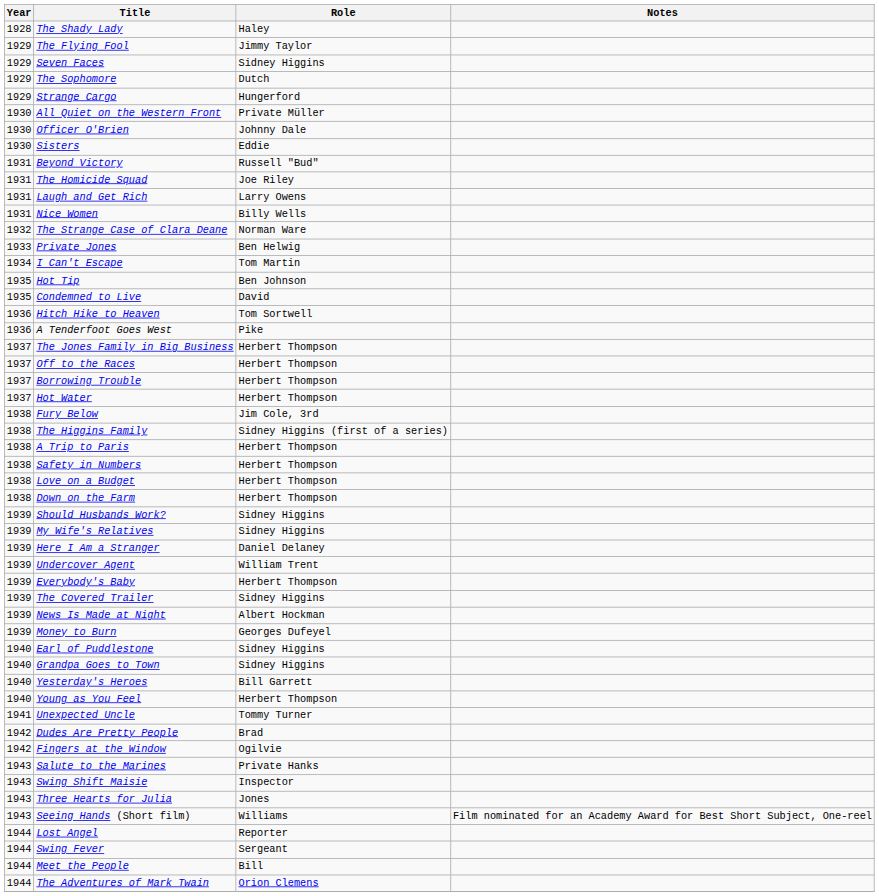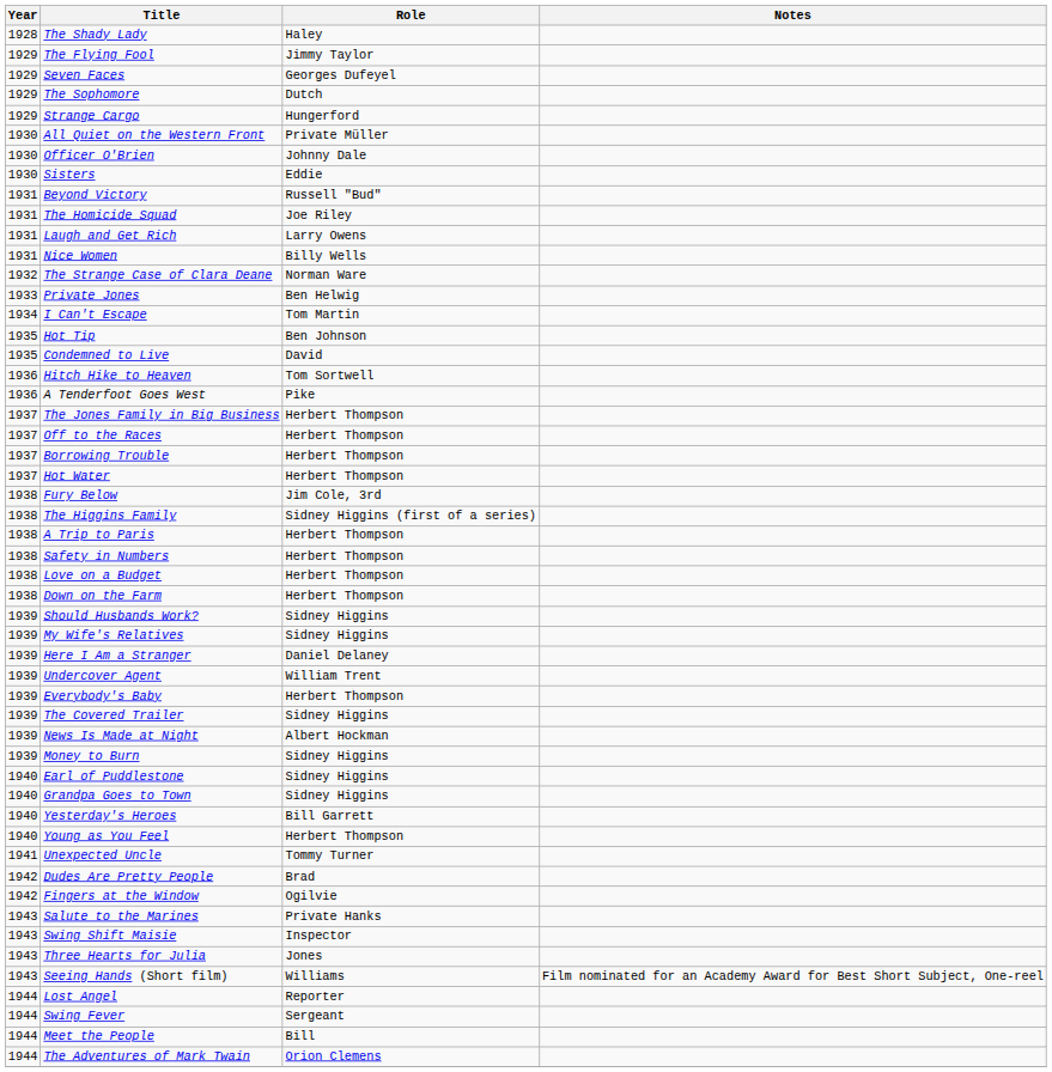 <table class="wikitable sortable">
 <tr>
 <th>Year</th>
 <th>Title</th>
 <th>Role</th>
 <th>Notes</th>
 </tr>
 <tr>
 <td>1928</td>
 <td><em><a href='#'>The Shady Lady</a></em></td>
 <td>Haley</td>
 <td></td>
 </tr>
 <tr>
 <td>1929</td>
 <td><em><a href='#'>The Flying Fool</a></em></td>
 <td>Jimmy Taylor</td>
 <td></td>
 </tr>
 <tr>
 <td>1929</td>
 <td><em><a href='#'>Seven Faces</a></em></td>
-<td>Sidney Higgins</td>
+<td>Georges Dufeyel</td>
 <td></td>
 </tr>
 <tr>
 <td>1929</td>
 <td><em><a href='#'>The Sophomore</a></em></td>
 <td>Dutch</td>
 <td></td>
 </tr>
 <tr>
 <td>1929</td>
 <td><em><a href='#'>Strange Cargo</a></em></td>
 <td>Hungerford</td>
 <td></td>
 </tr>
 <tr>
 <td>1930</td>
 <td><em><a href='#'>All Quiet on the Western Front</a></em></td>
 <td>Private Müller</td>
 <td></td>
 </tr>
 <tr>
 <td>1930</td>
 <td><em><a href='#'>Officer O'Brien</a></em></td>
 <td>Johnny Dale</td>
 <td></td>
 </tr>
 <tr>
 <td>1930</td>
 <td><em><a href='#'>Sisters</a></em></td>
 <td>Eddie</td>
 <td></td>
 </tr>
 <tr>
 <td>1931</td>
 <td><em><a href='#'>Beyond Victory</a></em></td>
 <td>Russell "Bud"</td>
 <td></td>
 </tr>
 <tr>
 <td>1931</td>
 <td><em><a href='#'>The Homicide Squad</a></em></td>
 <td>Joe Riley</td>
 <td></td>
 </tr>
 <tr>
 <td>1931</td>
 <td><em><a href='#'>Laugh and Get Rich</a></em></td>
 <td>Larry Owens</td>
 <td></td>
 </tr>
 <tr>
 <td>1931</td>
 <td><em><a href='#'>Nice Women</a></em></td>
 <td>Billy Wells</td>
 <td></td>
 </tr>
 <tr>
 <td>1932</td>
 <td><em><a href='#'>The Strange Case of Clara Deane</a></em></td>
 <td>Norman Ware</td>
 <td></td>
 </tr>
 <tr>
 <td>1933</td>
 <td><em><a href='#'>Private Jones</a></em></td>
 <td>Ben Helwig</td>
 <td></td>
 </tr>
 <tr>
 <td>1934</td>
 <td><em><a href='#'>I Can't Escape</a></em></td>
 <td>Tom Martin</td>
 <td></td>
 </tr>
 <tr>
 <td>1935</td>
 <td><em><a href='#'>Hot Tip</a></em></td>
 <td>Ben Johnson</td>
 <td></td>
 </tr>
 <tr>
 <td>1935</td>
 <td><em><a href='#'>Condemned to Live</a></em></td>
 <td>David</td>
 <td></td>
 </tr>
 <tr>
 <td>1936</td>
 <td><em><a href='#'>Hitch Hike to Heaven</a></em></td>
 <td>Tom Sortwell</td>
 <td></td>
 </tr>
 <tr>
 <td>1936</td>
 <td><em>A Tenderfoot Goes West</em></td>
 <td>Pike</td>
 <td></td>
 </tr>
 <tr>
 <td>1937</td>
 <td><em><a href='#'>The Jones Family in Big Business</a></em></td>
 <td>Herbert Thompson</td>
 <td></td>
 </tr>
 <tr>
 <td>1937</td>
 <td><em><a href='#'>Off to the Races</a></em></td>
 <td>Herbert Thompson</td>
 <td></td>
 </tr>
 <tr>
 <td>1937</td>
 <td><em><a href='#'>Borrowing Trouble</a></em></td>
 <td>Herbert Thompson</td>
 <td></td>
 </tr>
 <tr>
 <td>1937</td>
 <td><em><a href='#'>Hot Water</a></em></td>
 <td>Herbert Thompson</td>
 <td></td>
 </tr>
 <tr>
 <td>1938</td>
 <td><em><a href='#'>Fury Below</a></em></td>
 <td>Jim Cole, 3rd</td>
 <td></td>
 </tr>
 <tr>
 <td>1938</td>
 <td><em><a href='#'>The Higgins Family</a></em></td>
 <td>Sidney Higgins (first of a series)</td>
 <td></td>
 </tr>
 <tr>
 <td>1938</td>
 <td><em><a href='#'>A Trip to Paris</a></em></td>
 <td>Herbert Thompson</td>
 <td></td>
 </tr>
 <tr>
 <td>1938</td>
 <td><em><a href='#'>Safety in Numbers</a></em></td>
 <td>Herbert Thompson</td>
 <td></td>
 </tr>
 <tr>
 <td>1938</td>
 <td><em><a href='#'>Love on a Budget</a></em></td>
 <td>Herbert Thompson</td>
 <td></td>
 </tr>
 <tr>
 <td>1938</td>
 <td><em><a href='#'>Down on the Farm</a></em></td>
 <td>Herbert Thompson</td>
 <td></td>
 </tr>
 <tr>
 <td>1939</td>
 <td><em><a href='#'>Should Husbands Work?</a></em></td>
 <td>Sidney Higgins</td>
 <td></td>
 </tr>
 <tr>
 <td>1939</td>
 <td><em><a href='#'>My Wife's Relatives</a></em></td>
 <td>Sidney Higgins</td>
 <td></td>
 </tr>
 <tr>
 <td>1939</td>
 <td><em><a href='#'>Here I Am a Stranger</a></em></td>
 <td>Daniel Delaney</td>
 <td></td>
 </tr>
 <tr>
 <td>1939</td>
 <td><em><a href='#'>Undercover Agent</a></em></td>
 <td>William Trent</td>
 <td></td>
 </tr>
 <tr>
 <td>1939</td>
 <td><em><a href='#'>Everybody's Baby</a></em></td>
 <td>Herbert Thompson</td>
 <td></td>
 </tr>
 <tr>
 <td>1939</td>
 <td><em><a href='#'>The Covered Trailer</a></em></td>
 <td>Sidney Higgins</td>
 <td></td>
 </tr>
 <tr>
 <td>1939</td>
 <td><em><a href='#'>News Is Made at Night</a></em></td>
 <td>Albert Hockman</td>
 <td></td>
 </tr>
 <tr>
 <td>1939</td>
 <td><em><a href='#'>Money to Burn</a></em></td>
-<td>Georges Dufeyel</td>
+<td>Sidney Higgins</td>
 <td></td>
 </tr>
 <tr>
 <td>1940</td>
 <td><em><a href='#'>Earl of Puddlestone</a></em></td>
 <td>Sidney Higgins</td>
 <td></td>
 </tr>
 <tr>
 <td>1940</td>
 <td><em><a href='#'>Grandpa Goes to Town</a></em></td>
 <td>Sidney Higgins</td>
 <td></td>
 </tr>
 <tr>
 <td>1940</td>
 <td><em><a href='#'>Yesterday's Heroes</a></em></td>
 <td>Bill Garrett</td>
 <td></td>
 </tr>
 <tr>
 <td>1940</td>
 <td><em><a href='#'>Young as You Feel</a></em></td>
 <td>Herbert Thompson</td>
 <td></td>
 </tr>
 <tr>
 <td>1941</td>
 <td><em><a href='#'>Unexpected Uncle</a></em></td>
 <td>Tommy Turner</td>
 <td></td>
 </tr>
 <tr>
 <td>1942</td>
 <td><em><a href='#'>Dudes Are Pretty People</a></em></td>
 <td>Brad</td>
 <td></td>
 </tr>
 <tr>
 <td>1942</td>
 <td><em><a href='#'>Fingers at the Window</a></em></td>
 <td>Ogilvie</td>
 <td></td>
 </tr>
 <tr>
 <td>1943</td>
 <td><em><a href='#'>Salute to the Marines</a></em></td>
 <td>Private Hanks</td>
 <td></td>
 </tr>
 <tr>
 <td>1943</td>
 <td><em><a href='#'>Swing Shift Maisie</a></em></td>
 <td>Inspector</td>
 <td></td>
 </tr>
 <tr>
 <td>1943</td>
 <td><em><a href='#'>Three Hearts for Julia</a></em></td>
 <td>Jones</td>
 <td></td>
 </tr>
 <tr>
 <td>1943</td>
 <td><em><a href='#'>Seeing Hands</a></em> (Short film)</td>
 <td>Williams</td>
 <td>Film nominated for an Academy Award for Best Short Subject, One-reel</td>
 </tr>
 <tr>
 <td>1944</td>
 <td><em><a href='#'>Lost Angel</a></em></td>
 <td>Reporter</td>
 <td></td>
 </tr>
 <tr>
 <td>1944</td>
 <td><em><a href='#'>Swing Fever</a></em></td>
 <td>Sergeant</td>
 <td></td>
 </tr>
 <tr>
 <td>1944</td>
 <td><em><a href='#'>Meet the People</a></em></td>
 <td>Bill</td>
 <td></td>
 </tr>
 <tr>
 <td>1944</td>
 <td><em><a href='#'>The Adventures of Mark Twain</a></em></td>
 <td><a href='#'>Orion Clemens</a></td>
 <td></td>
 </tr>
 <tr>
 </tr>
 </table>
